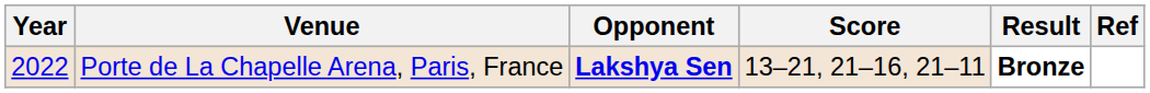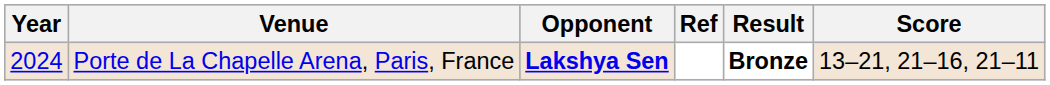 <table class="sortable wikitable" style="font-size: 90%;">
 <tr>
 <th>Year</th>
 <th>Venue</th>
 <th>Opponent</th>
+<th>Ref</th>
+<th>Result</th>
 <th>Score</th>
-<th>Result</th>
-<th>Ref</th>
 </tr>
 <tr style="background:#F3E6D7">
-<td align="center"><a href='#'>2022</a></td>
+<td align="center"><a href='#'>2024</a></td>
 <td align="left"><a href='#'>Porte de La Chapelle Arena</a>, <a href='#'>Paris</a>, France</td>
 <td align="left"><strong> <a href='#'>Lakshya Sen</a></strong></td>
+<td style="text-align:center; background:white"></td>
+<td style="text-align:left; background:white"> <strong>Bronze</strong></td>
 <td align="left">13–21, 21–16, 21–11</td>
-<td style="text-align:left; background:white"> <strong>Bronze</strong></td>
-<td style="text-align:center; background:white"></td>
 </tr>
 </table>
